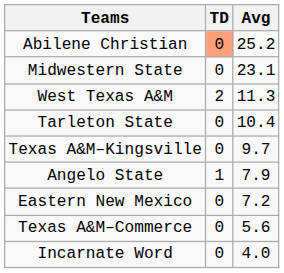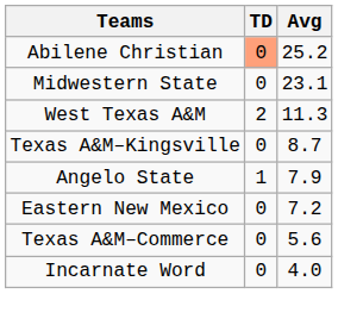 <table class="wikitable sortable" style="text-align: center;">
 <tr>
 <th>Teams</th>
 <th>TD</th>
 <th>Avg</th>
 </tr>
 <tr>
 <td style=>Abilene Christian</td>
 <td style="background: lightsalmon;">0</td>
 <td>25.2</td>
 </tr>
 <tr>
 <td style=>Midwestern State</td>
 <td>0</td>
 <td>23.1</td>
 </tr>
 <tr>
 <td style=>West Texas A&M</td>
 <td>2</td>
 <td>11.3</td>
 </tr>
 <tr>
-<td style=>Tarleton State</td>
-<td>0</td>
-<td>10.4</td>
-</tr>
-<tr>
 <td style=>Texas A&M–Kingsville</td>
 <td>0</td>
-<td>9.7</td>
+<td>8.7</td>
 </tr>
 <tr>
 <td style=>Angelo State</td>
 <td>1</td>
 <td>7.9</td>
 </tr>
 <tr>
 <td style=>Eastern New Mexico</td>
 <td>0</td>
 <td>7.2</td>
 </tr>
 <tr>
 <td style=>Texas A&M–Commerce</td>
 <td>0</td>
 <td>5.6</td>
 </tr>
 <tr>
 <td style=>Incarnate Word</td>
 <td>0</td>
 <td>4.0</td>
 </tr>
 </table>
